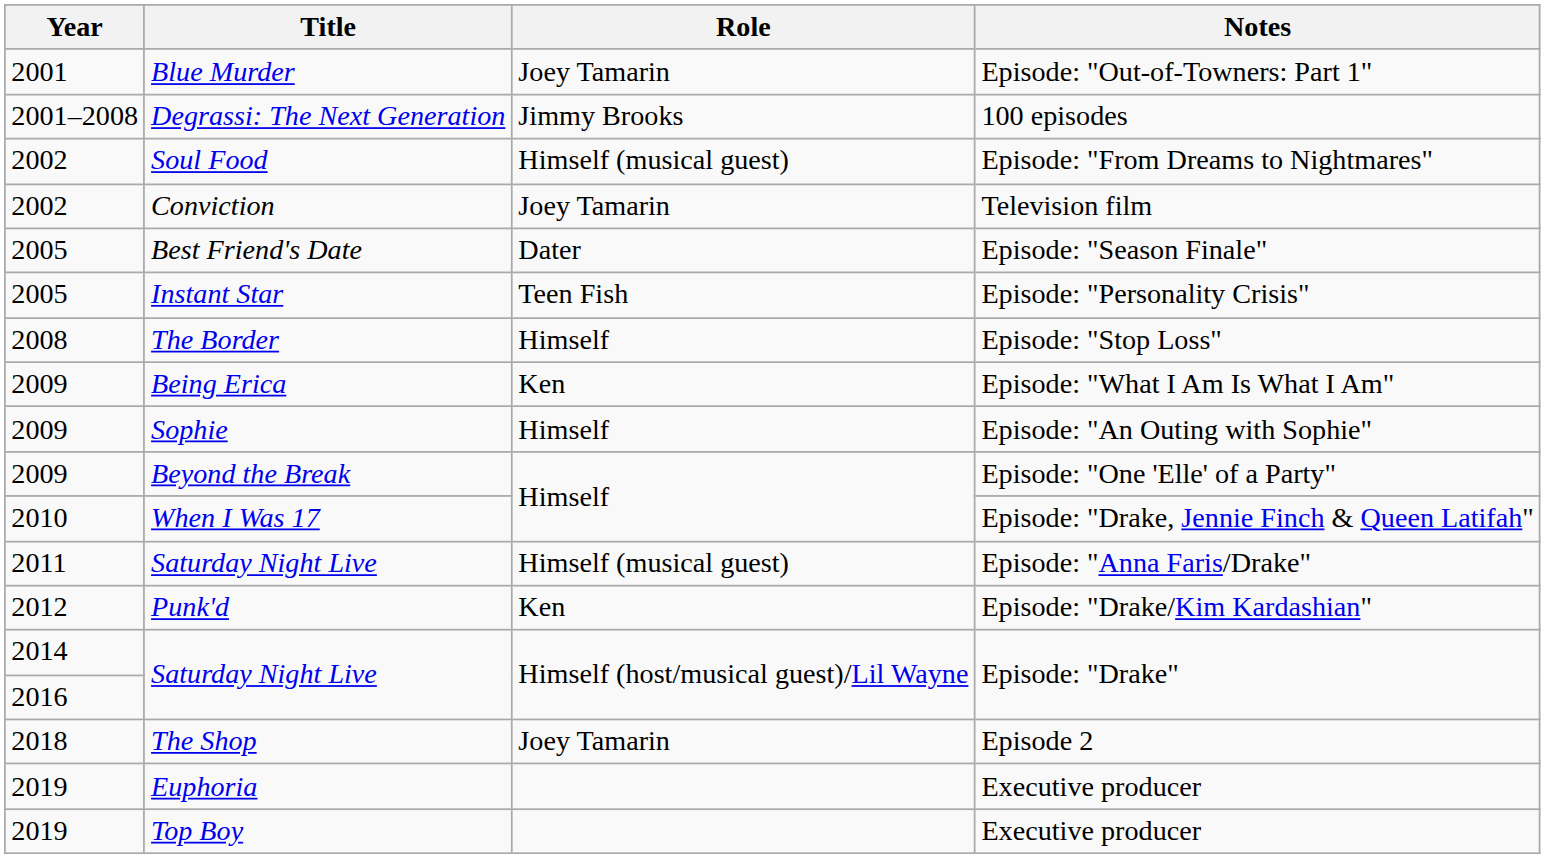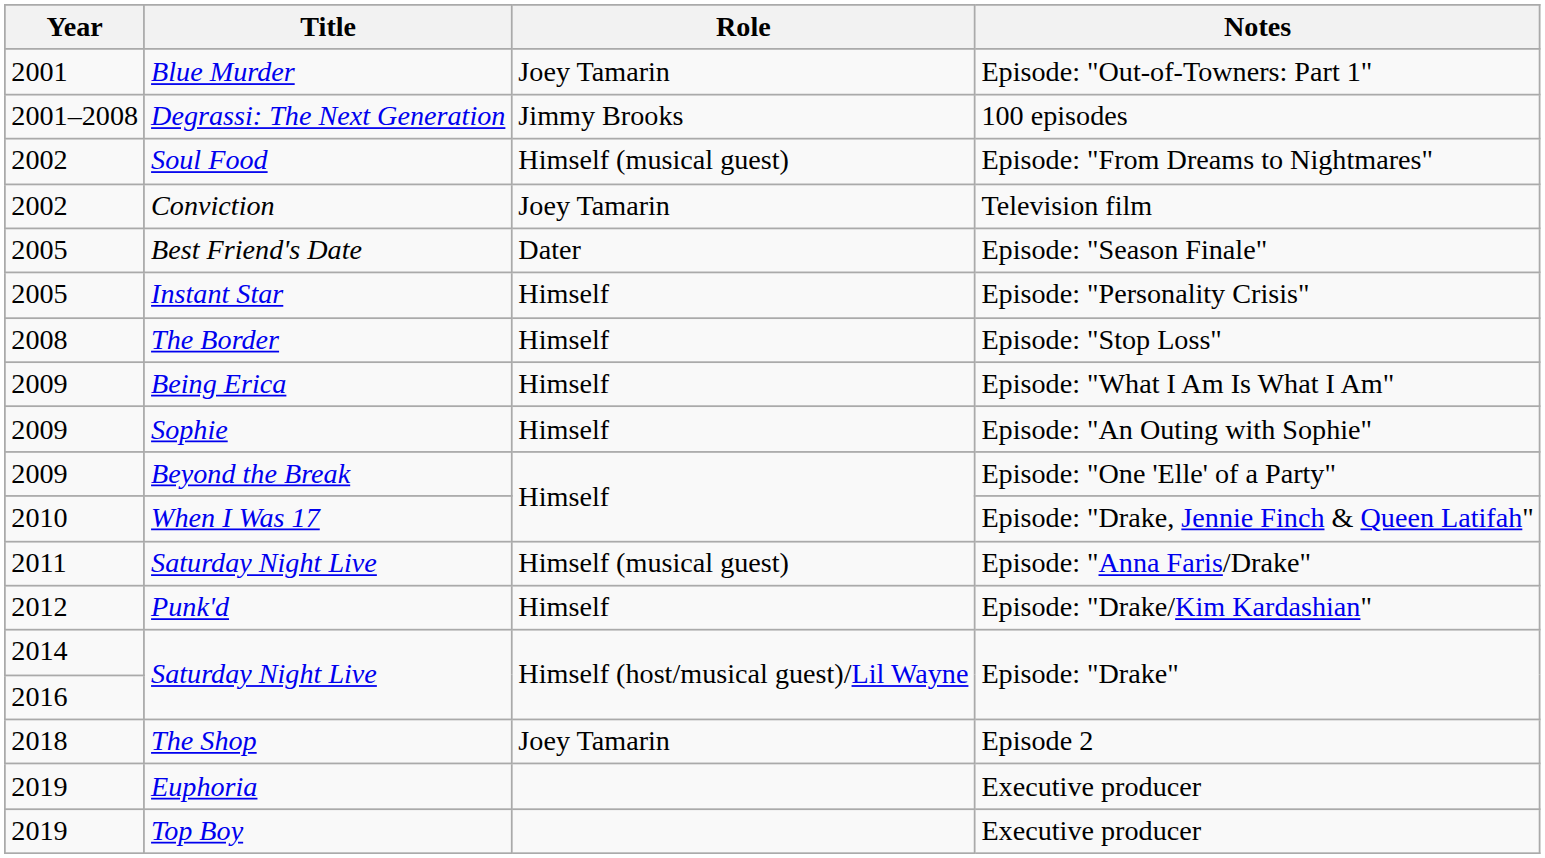 <table class="wikitable sortable">
 <tr>
 <th>Year</th>
 <th>Title</th>
 <th>Role</th>
 <th class="unsortable">Notes</th>
 </tr>
 <tr>
 <td>2001</td>
 <td><em><a href='#'>Blue Murder</a></em></td>
 <td>Joey Tamarin</td>
 <td>Episode: "Out-of-Towners: Part 1"</td>
 </tr>
 <tr>
 <td>2001–2008</td>
 <td><em><a href='#'>Degrassi: The Next Generation</a></em></td>
 <td>Jimmy Brooks</td>
 <td>100 episodes</td>
 </tr>
 <tr>
 <td>2002</td>
 <td><em><a href='#'>Soul Food</a></em></td>
 <td>Himself (musical guest)</td>
 <td>Episode: "From Dreams to Nightmares"</td>
 </tr>
 <tr>
 <td>2002</td>
 <td><em>Conviction</em></td>
 <td>Joey Tamarin</td>
 <td>Television film</td>
 </tr>
 <tr>
 <td>2005</td>
 <td><em>Best Friend's Date</em></td>
 <td>Dater</td>
 <td>Episode: "Season Finale"</td>
 </tr>
 <tr>
 <td>2005</td>
 <td><em><a href='#'>Instant Star</a></em></td>
-<td>Teen Fish</td>
+<td>Himself</td>
 <td>Episode: "Personality Crisis"</td>
 </tr>
 <tr>
 <td>2008</td>
 <td data-sort-value="Border, The"><em><a href='#'>The Border</a></em></td>
 <td>Himself</td>
 <td>Episode: "Stop Loss"</td>
 </tr>
 <tr>
 <td>2009</td>
 <td><em><a href='#'>Being Erica</a></em></td>
-<td>Ken</td>
+<td>Himself</td>
 <td>Episode: "What I Am Is What I Am"</td>
 </tr>
 <tr>
 <td>2009</td>
 <td><em><a href='#'>Sophie</a></em></td>
 <td>Himself</td>
 <td>Episode: "An Outing with Sophie"</td>
 </tr>
 <tr>
 <td>2009</td>
 <td><em><a href='#'>Beyond the Break</a></em></td>
 <td rowspan="2">Himself</td>
 <td>Episode: "One 'Elle' of a Party"</td>
 </tr>
 <tr>
 <td>2010</td>
 <td><em><a href='#'>When I Was 17</a></em></td>
 <td>Episode: "Drake, <a href='#'>Jennie Finch</a> & <a href='#'>Queen Latifah</a>"</td>
 </tr>
 <tr>
 <td>2011</td>
 <td><em><a href='#'>Saturday Night Live</a></em></td>
 <td>Himself (musical guest)</td>
 <td>Episode: "<a href='#'>Anna Faris</a>/Drake"</td>
 </tr>
 <tr>
 <td>2012</td>
 <td><em><a href='#'>Punk'd</a></em></td>
-<td>Ken</td>
+<td>Himself</td>
 <td>Episode: "Drake/<a href='#'>Kim Kardashian</a>"</td>
 </tr>
 <tr>
 <td>2014</td>
 <td rowspan="2"><em><a href='#'>Saturday Night Live</a></em></td>
 <td rowspan="2">Himself (host/musical guest)/<a href='#'>Lil Wayne</a></td>
 <td rowspan="2">Episode: "Drake"</td>
 </tr>
 <tr>
 <td>2016</td>
 </tr>
 <tr>
 <td>2018</td>
 <td data-sort-value="Shop, The"><em><a href='#'>The Shop</a></em></td>
 <td>Joey Tamarin</td>
 <td>Episode 2</td>
 </tr>
 <tr>
 <td>2019</td>
 <td><em><a href='#'>Euphoria</a></em></td>
 <td></td>
 <td>Executive producer</td>
 </tr>
 <tr>
 <td>2019</td>
 <td><em><a href='#'>Top Boy</a></em></td>
 <td></td>
 <td>Executive producer</td>
 </tr>
 </table>
